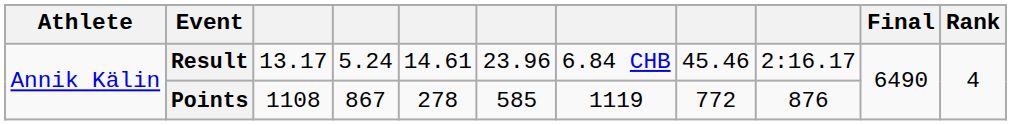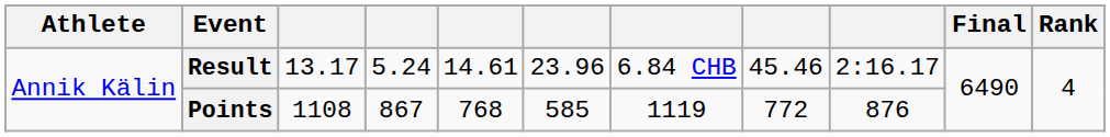 <table class=wikitable style=font-size:90%>
 <tr>
 <th>Athlete</th>
 <th>Event</th>
 <th></th>
 <th></th>
 <th></th>
 <th></th>
 <th></th>
 <th></th>
 <th></th>
 <th>Final</th>
 <th>Rank</th>
 </tr>
 <tr align=center>
 <td rowspan=2 align=left><a href='#'>Annik Kälin</a></td>
 <th style=font-size:95%>Result</th>
 <td>13.17</td>
 <td>5.24</td>
 <td>14.61</td>
 <td>23.96</td>
 <td>6.84 <a href='#'>CHB</a></td>
 <td>45.46</td>
 <td>2:16.17</td>
 <td rowspan=2>6490</td>
 <td rowspan=2>4</td>
 </tr>
 <tr align=center>
 <th style=font-size:95%>Points</th>
 <td>1108</td>
 <td>867</td>
-<td>278</td>
+<td>768</td>
 <td>585</td>
 <td>1119</td>
 <td>772</td>
 <td>876</td>
 </tr>
 </table>
